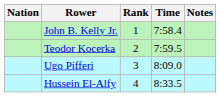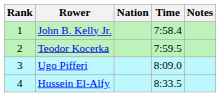 <table class="wikitable sortable" style="text-align:center">
 <tr>
+<th>Rank</th>
+<th>Rower</th>
 <th>Nation</th>
-<th>Rower</th>
-<th>Rank</th>
 <th>Time</th>
 <th>Notes</th>
 </tr>
 <tr bgcolor=bbf3bb>
+<td>1</td>
+<td align=left><a href='#'>John B. Kelly Jr.</a></td>
 <td align=left></td>
-<td align=left><a href='#'>John B. Kelly Jr.</a></td>
-<td>1</td>
 <td>7:58.4</td>
 <td></td>
 </tr>
 <tr bgcolor=bbf3bb>
+<td>2</td>
+<td align=left><a href='#'>Teodor Kocerka</a></td>
 <td align=left></td>
-<td align=left><a href='#'>Teodor Kocerka</a></td>
-<td>2</td>
 <td>7:59.5</td>
 <td></td>
 </tr>
 <tr bgcolor=bbf9ff>
+<td>3</td>
+<td align=left><a href='#'>Ugo Pifferi</a></td>
 <td align=left></td>
-<td align=left><a href='#'>Ugo Pifferi</a></td>
-<td>3</td>
 <td>8:09.0</td>
 <td></td>
 </tr>
 <tr bgcolor=bbf9ff>
+<td>4</td>
+<td align=left><a href='#'>Hussein El-Alfy</a></td>
 <td align=left></td>
-<td align=left><a href='#'>Hussein El-Alfy</a></td>
-<td>4</td>
 <td>8:33.5</td>
 <td></td>
 </tr>
 </table>
